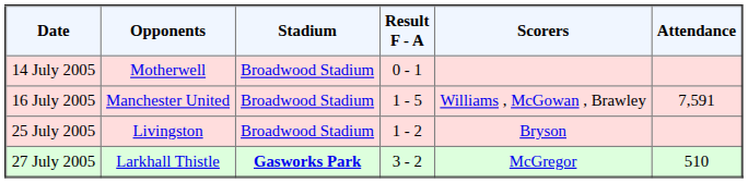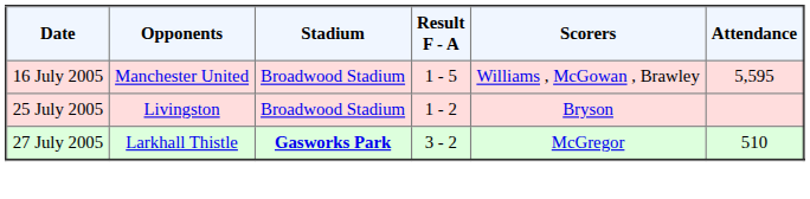 <table border="2" cellpadding="4" style="border-collapse:collapse; text-align:center; font-size:smaller;">
 <tr style="background:#f0f6ff;">
 <th><strong>Date</strong></th>
 <th><strong>Opponents</strong></th>
 <th><strong>Stadium</strong></th>
 <th><strong>Result<br>F - A</strong></th>
 <th><strong>Scorers</strong></th>
 <th><strong>Attendance</strong></th>
 </tr>
 <tr bgcolor="ffdddd">
-<td>14 July 2005</td>
-<td><a href='#'>Motherwell</a></td>
-<td><a href='#'>Broadwood Stadium</a></td>
-<td>0 - 1</td>
-<td></td>
-<td></td>
-</tr>
-<tr bgcolor="ffdddd">
 <td>16 July 2005</td>
 <td><a href='#'>Manchester United</a></td>
 <td><a href='#'>Broadwood Stadium</a></td>
 <td>1 - 5</td>
 <td><a href='#'>Williams</a> , <a href='#'>McGowan</a> , Brawley </td>
-<td>7,591</td>
+<td>5,595</td>
 </tr>
 <tr bgcolor="ffdddd">
 <td>25 July 2005</td>
 <td><a href='#'>Livingston</a></td>
 <td><a href='#'>Broadwood Stadium</a></td>
 <td>1 - 2</td>
 <td><a href='#'>Bryson</a> </td>
 <td></td>
 </tr>
 <tr bgcolor="ddffdd">
 <td>27 July 2005</td>
 <td><a href='#'>Larkhall Thistle</a></td>
 <td><strong><a href='#'>Gasworks Park</a></strong></td>
 <td>3 - 2</td>
 <td><a href='#'>McGregor</a> </td>
 <td>510</td>
 </tr>
 </table>
